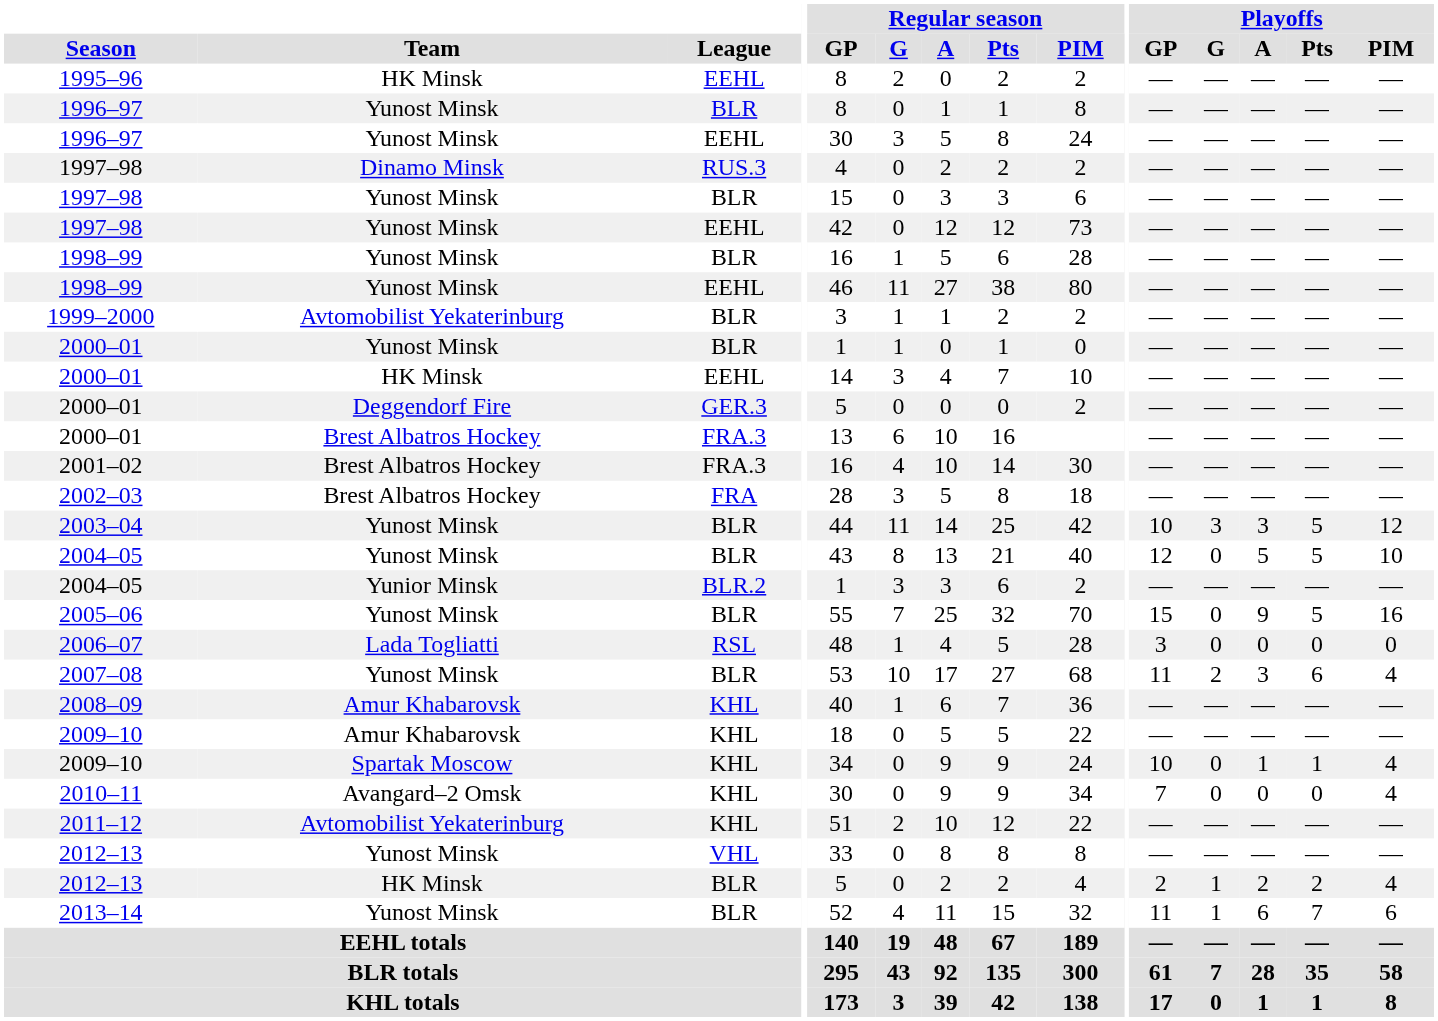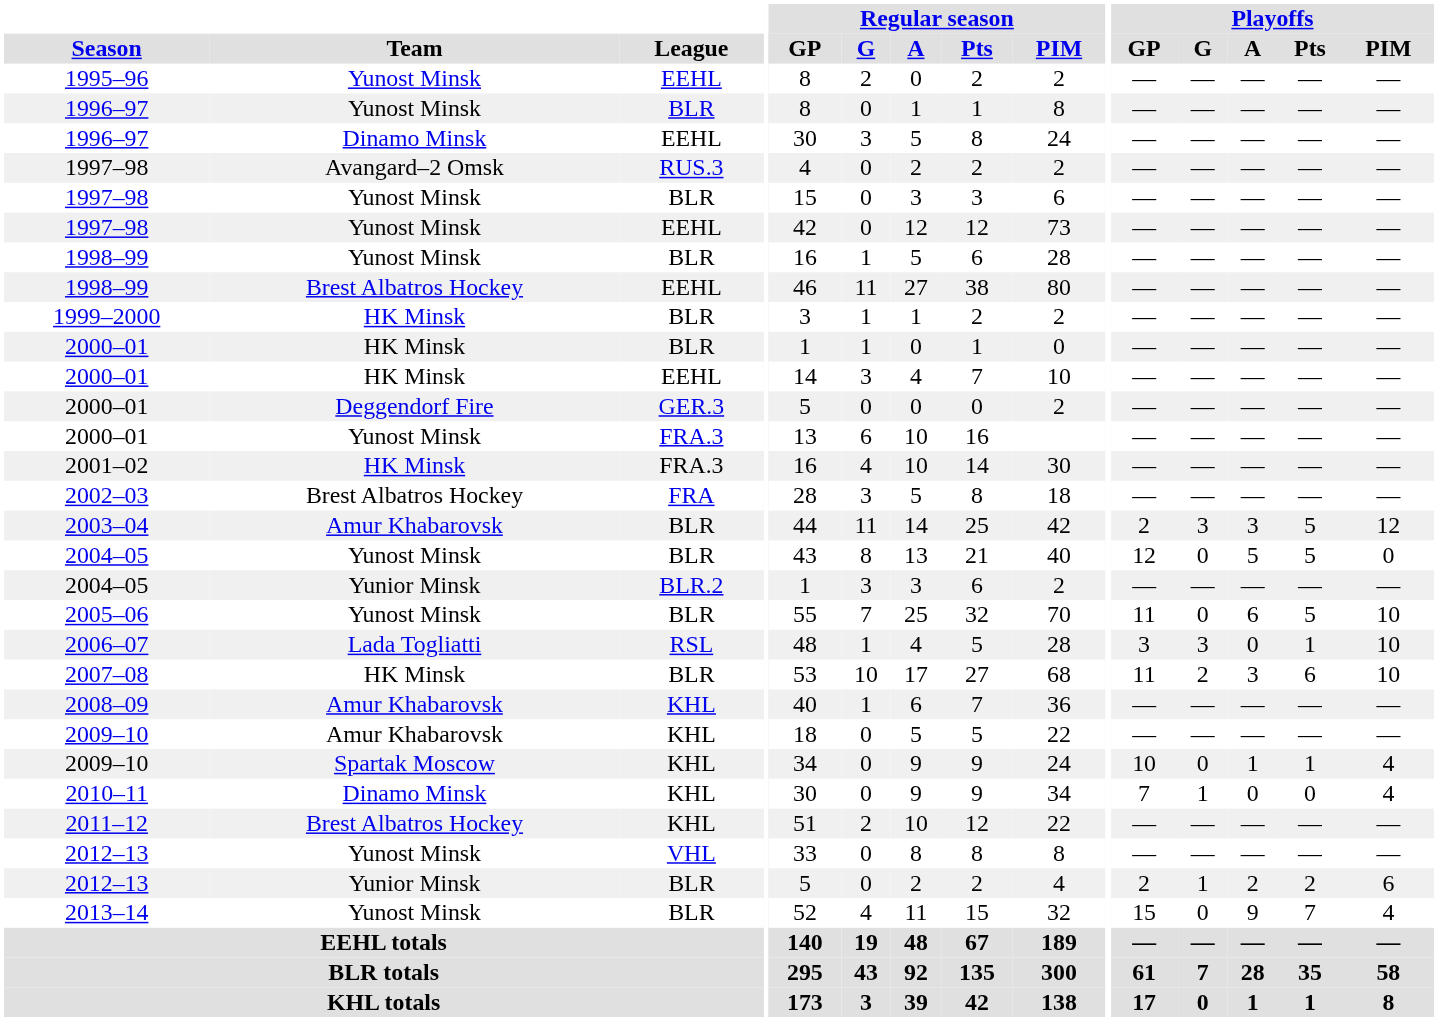 <table border="0" cellpadding="1" cellspacing="0" style="text-align:center; width:60em">
 <tr bgcolor="#e0e0e0">
 <th colspan="3" bgcolor="#ffffff"></th>
 <th rowspan="99" bgcolor="#ffffff"></th>
 <th colspan="5"><a href='#'>Regular season</a></th>
 <th rowspan="99" bgcolor="#ffffff"></th>
 <th colspan="5"><a href='#'>Playoffs</a></th>
 </tr>
 <tr bgcolor="#e0e0e0">
 <th><a href='#'>Season</a></th>
 <th>Team</th>
 <th>League</th>
 <th>GP</th>
 <th><a href='#'>G</a></th>
 <th><a href='#'>A</a></th>
 <th><a href='#'>Pts</a></th>
 <th><a href='#'>PIM</a></th>
 <th>GP</th>
 <th>G</th>
 <th>A</th>
 <th>Pts</th>
 <th>PIM</th>
 </tr>
 <tr>
 <td><a href='#'>1995–96</a></td>
-<td>HK Minsk</td>
+<td><a href='#'>Yunost Minsk</a></td>
 <td><a href='#'>EEHL</a></td>
 <td>8</td>
 <td>2</td>
 <td>0</td>
 <td>2</td>
 <td>2</td>
 <td>—</td>
 <td>—</td>
 <td>—</td>
 <td>—</td>
 <td>—</td>
 </tr>
 <tr bgcolor="#f0f0f0">
 <td><a href='#'>1996–97</a></td>
 <td>Yunost Minsk</td>
 <td><a href='#'>BLR</a></td>
 <td>8</td>
 <td>0</td>
 <td>1</td>
 <td>1</td>
 <td>8</td>
 <td>—</td>
 <td>—</td>
 <td>—</td>
 <td>—</td>
 <td>—</td>
 </tr>
 <tr>
 <td><a href='#'>1996–97</a></td>
-<td>Yunost Minsk</td>
+<td><a href='#'>Dinamo Minsk</a></td>
 <td>EEHL</td>
 <td>30</td>
 <td>3</td>
 <td>5</td>
 <td>8</td>
 <td>24</td>
 <td>—</td>
 <td>—</td>
 <td>—</td>
 <td>—</td>
 <td>—</td>
 </tr>
 <tr bgcolor="#f0f0f0">
 <td>1997–98</td>
-<td><a href='#'>Dinamo Minsk</a></td>
+<td>Avangard–2 Omsk</td>
 <td><a href='#'>RUS.3</a></td>
 <td>4</td>
 <td>0</td>
 <td>2</td>
 <td>2</td>
 <td>2</td>
 <td>—</td>
 <td>—</td>
 <td>—</td>
 <td>—</td>
 <td>—</td>
 </tr>
 <tr>
 <td><a href='#'>1997–98</a></td>
 <td>Yunost Minsk</td>
 <td>BLR</td>
 <td>15</td>
 <td>0</td>
 <td>3</td>
 <td>3</td>
 <td>6</td>
 <td>—</td>
 <td>—</td>
 <td>—</td>
 <td>—</td>
 <td>—</td>
 </tr>
 <tr bgcolor="#f0f0f0">
 <td><a href='#'>1997–98</a></td>
 <td>Yunost Minsk</td>
 <td>EEHL</td>
 <td>42</td>
 <td>0</td>
 <td>12</td>
 <td>12</td>
 <td>73</td>
 <td>—</td>
 <td>—</td>
 <td>—</td>
 <td>—</td>
 <td>—</td>
 </tr>
 <tr>
 <td><a href='#'>1998–99</a></td>
 <td>Yunost Minsk</td>
 <td>BLR</td>
 <td>16</td>
 <td>1</td>
 <td>5</td>
 <td>6</td>
 <td>28</td>
 <td>—</td>
 <td>—</td>
 <td>—</td>
 <td>—</td>
 <td>—</td>
 </tr>
 <tr bgcolor="#f0f0f0">
 <td><a href='#'>1998–99</a></td>
-<td>Yunost Minsk</td>
+<td><a href='#'>Brest Albatros Hockey</a></td>
 <td>EEHL</td>
 <td>46</td>
 <td>11</td>
 <td>27</td>
 <td>38</td>
 <td>80</td>
 <td>—</td>
 <td>—</td>
 <td>—</td>
 <td>—</td>
 <td>—</td>
 </tr>
 <tr>
 <td><a href='#'>1999–2000</a></td>
-<td><a href='#'>Avtomobilist Yekaterinburg</a></td>
+<td><a href='#'>HK Minsk</a></td>
 <td>BLR</td>
 <td>3</td>
 <td>1</td>
 <td>1</td>
 <td>2</td>
 <td>2</td>
 <td>—</td>
 <td>—</td>
 <td>—</td>
 <td>—</td>
 <td>—</td>
 </tr>
 <tr bgcolor="#f0f0f0">
 <td><a href='#'>2000–01</a></td>
-<td>Yunost Minsk</td>
+<td>HK Minsk</td>
 <td>BLR</td>
 <td>1</td>
 <td>1</td>
 <td>0</td>
 <td>1</td>
 <td>0</td>
 <td>—</td>
 <td>—</td>
 <td>—</td>
 <td>—</td>
 <td>—</td>
 </tr>
 <tr>
 <td><a href='#'>2000–01</a></td>
 <td>HK Minsk</td>
 <td>EEHL</td>
 <td>14</td>
 <td>3</td>
 <td>4</td>
 <td>7</td>
 <td>10</td>
 <td>—</td>
 <td>—</td>
 <td>—</td>
 <td>—</td>
 <td>—</td>
 </tr>
 <tr bgcolor="#f0f0f0">
 <td>2000–01</td>
 <td><a href='#'>Deggendorf Fire</a></td>
 <td><a href='#'>GER.3</a></td>
 <td>5</td>
 <td>0</td>
 <td>0</td>
 <td>0</td>
 <td>2</td>
 <td>—</td>
 <td>—</td>
 <td>—</td>
 <td>—</td>
 <td>—</td>
 </tr>
 <tr>
 <td>2000–01</td>
-<td><a href='#'>Brest Albatros Hockey</a></td>
+<td>Yunost Minsk</td>
 <td><a href='#'>FRA.3</a></td>
 <td>13</td>
 <td>6</td>
 <td>10</td>
 <td>16</td>
 <td></td>
 <td>—</td>
 <td>—</td>
 <td>—</td>
 <td>—</td>
 <td>—</td>
 </tr>
 <tr bgcolor="#f0f0f0">
 <td>2001–02</td>
-<td>Brest Albatros Hockey</td>
+<td><a href='#'>HK Minsk</a></td>
 <td>FRA.3</td>
 <td>16</td>
 <td>4</td>
 <td>10</td>
 <td>14</td>
 <td>30</td>
 <td>—</td>
 <td>—</td>
 <td>—</td>
 <td>—</td>
 <td>—</td>
 </tr>
 <tr>
 <td><a href='#'>2002–03</a></td>
 <td>Brest Albatros Hockey</td>
 <td><a href='#'>FRA</a></td>
 <td>28</td>
 <td>3</td>
 <td>5</td>
 <td>8</td>
 <td>18</td>
 <td>—</td>
 <td>—</td>
 <td>—</td>
 <td>—</td>
 <td>—</td>
 </tr>
 <tr bgcolor="#f0f0f0">
 <td><a href='#'>2003–04</a></td>
-<td>Yunost Minsk</td>
+<td><a href='#'>Amur Khabarovsk</a></td>
 <td>BLR</td>
 <td>44</td>
 <td>11</td>
 <td>14</td>
 <td>25</td>
 <td>42</td>
-<td>10</td>
+<td>2</td>
 <td>3</td>
 <td>3</td>
 <td>5</td>
 <td>12</td>
 </tr>
 <tr>
 <td><a href='#'>2004–05</a></td>
 <td>Yunost Minsk</td>
 <td>BLR</td>
 <td>43</td>
 <td>8</td>
 <td>13</td>
 <td>21</td>
 <td>40</td>
 <td>12</td>
 <td>0</td>
 <td>5</td>
 <td>5</td>
-<td>10</td>
+<td>0</td>
 </tr>
 <tr bgcolor="#f0f0f0">
 <td>2004–05</td>
 <td>Yunior Minsk</td>
 <td><a href='#'>BLR.2</a></td>
 <td>1</td>
 <td>3</td>
 <td>3</td>
 <td>6</td>
 <td>2</td>
 <td>—</td>
 <td>—</td>
 <td>—</td>
 <td>—</td>
 <td>—</td>
 </tr>
 <tr>
 <td><a href='#'>2005–06</a></td>
 <td>Yunost Minsk</td>
 <td>BLR</td>
 <td>55</td>
 <td>7</td>
 <td>25</td>
 <td>32</td>
 <td>70</td>
-<td>15</td>
+<td>11</td>
 <td>0</td>
-<td>9</td>
+<td>6</td>
 <td>5</td>
-<td>16</td>
+<td>10</td>
 </tr>
 <tr bgcolor="#f0f0f0">
 <td><a href='#'>2006–07</a></td>
 <td><a href='#'>Lada Togliatti</a></td>
 <td><a href='#'>RSL</a></td>
 <td>48</td>
 <td>1</td>
 <td>4</td>
 <td>5</td>
 <td>28</td>
 <td>3</td>
+<td>3</td>
 <td>0</td>
-<td>0</td>
-<td>0</td>
-<td>0</td>
+<td>1</td>
+<td>10</td>
 </tr>
 <tr>
 <td><a href='#'>2007–08</a></td>
-<td>Yunost Minsk</td>
+<td>HK Minsk</td>
 <td>BLR</td>
 <td>53</td>
 <td>10</td>
 <td>17</td>
 <td>27</td>
 <td>68</td>
 <td>11</td>
 <td>2</td>
 <td>3</td>
 <td>6</td>
-<td>4</td>
+<td>10</td>
 </tr>
 <tr bgcolor="#f0f0f0">
 <td><a href='#'>2008–09</a></td>
 <td><a href='#'>Amur Khabarovsk</a></td>
 <td><a href='#'>KHL</a></td>
 <td>40</td>
 <td>1</td>
 <td>6</td>
 <td>7</td>
 <td>36</td>
 <td>—</td>
 <td>—</td>
 <td>—</td>
 <td>—</td>
 <td>—</td>
 </tr>
 <tr>
 <td><a href='#'>2009–10</a></td>
 <td>Amur Khabarovsk</td>
 <td>KHL</td>
 <td>18</td>
 <td>0</td>
 <td>5</td>
 <td>5</td>
 <td>22</td>
 <td>—</td>
 <td>—</td>
 <td>—</td>
 <td>—</td>
 <td>—</td>
 </tr>
 <tr bgcolor="#f0f0f0">
 <td>2009–10</td>
 <td><a href='#'>Spartak Moscow</a></td>
 <td>KHL</td>
 <td>34</td>
 <td>0</td>
 <td>9</td>
 <td>9</td>
 <td>24</td>
 <td>10</td>
 <td>0</td>
 <td>1</td>
 <td>1</td>
 <td>4</td>
 </tr>
 <tr>
 <td><a href='#'>2010–11</a></td>
-<td>Avangard–2 Omsk</td>
+<td><a href='#'>Dinamo Minsk</a></td>
 <td>KHL</td>
 <td>30</td>
 <td>0</td>
 <td>9</td>
 <td>9</td>
 <td>34</td>
 <td>7</td>
-<td>0</td>
+<td>1</td>
 <td>0</td>
 <td>0</td>
 <td>4</td>
 </tr>
 <tr bgcolor="#f0f0f0">
 <td><a href='#'>2011–12</a></td>
-<td><a href='#'>Avtomobilist Yekaterinburg</a></td>
+<td><a href='#'>Brest Albatros Hockey</a></td>
 <td>KHL</td>
 <td>51</td>
 <td>2</td>
 <td>10</td>
 <td>12</td>
 <td>22</td>
 <td>—</td>
 <td>—</td>
 <td>—</td>
 <td>—</td>
 <td>—</td>
 </tr>
 <tr>
 <td><a href='#'>2012–13</a></td>
 <td>Yunost Minsk</td>
 <td><a href='#'>VHL</a></td>
 <td>33</td>
 <td>0</td>
 <td>8</td>
 <td>8</td>
 <td>8</td>
 <td>—</td>
 <td>—</td>
 <td>—</td>
 <td>—</td>
 <td>—</td>
 </tr>
 <tr bgcolor="#f0f0f0">
 <td><a href='#'>2012–13</a></td>
-<td>HK Minsk</td>
+<td>Yunior Minsk</td>
 <td>BLR</td>
 <td>5</td>
 <td>0</td>
 <td>2</td>
 <td>2</td>
 <td>4</td>
 <td>2</td>
 <td>1</td>
 <td>2</td>
 <td>2</td>
-<td>4</td>
+<td>6</td>
 </tr>
 <tr>
 <td><a href='#'>2013–14</a></td>
 <td>Yunost Minsk</td>
 <td>BLR</td>
 <td>52</td>
 <td>4</td>
 <td>11</td>
 <td>15</td>
 <td>32</td>
-<td>11</td>
-<td>1</td>
-<td>6</td>
+<td>15</td>
+<td>0</td>
+<td>9</td>
 <td>7</td>
-<td>6</td>
+<td>4</td>
 </tr>
 <tr bgcolor="#e0e0e0">
 <th colspan="3">EEHL totals</th>
 <th>140</th>
 <th>19</th>
 <th>48</th>
 <th>67</th>
 <th>189</th>
 <th>—</th>
 <th>—</th>
 <th>—</th>
 <th>—</th>
 <th>—</th>
 </tr>
 <tr bgcolor="#e0e0e0">
 <th colspan="3">BLR totals</th>
 <th>295</th>
 <th>43</th>
 <th>92</th>
 <th>135</th>
 <th>300</th>
 <th>61</th>
 <th>7</th>
 <th>28</th>
 <th>35</th>
 <th>58</th>
 </tr>
 <tr bgcolor="#e0e0e0">
 <th colspan="3">KHL totals</th>
 <th>173</th>
 <th>3</th>
 <th>39</th>
 <th>42</th>
 <th>138</th>
 <th>17</th>
 <th>0</th>
 <th>1</th>
 <th>1</th>
 <th>8</th>
 </tr>
 </table>
